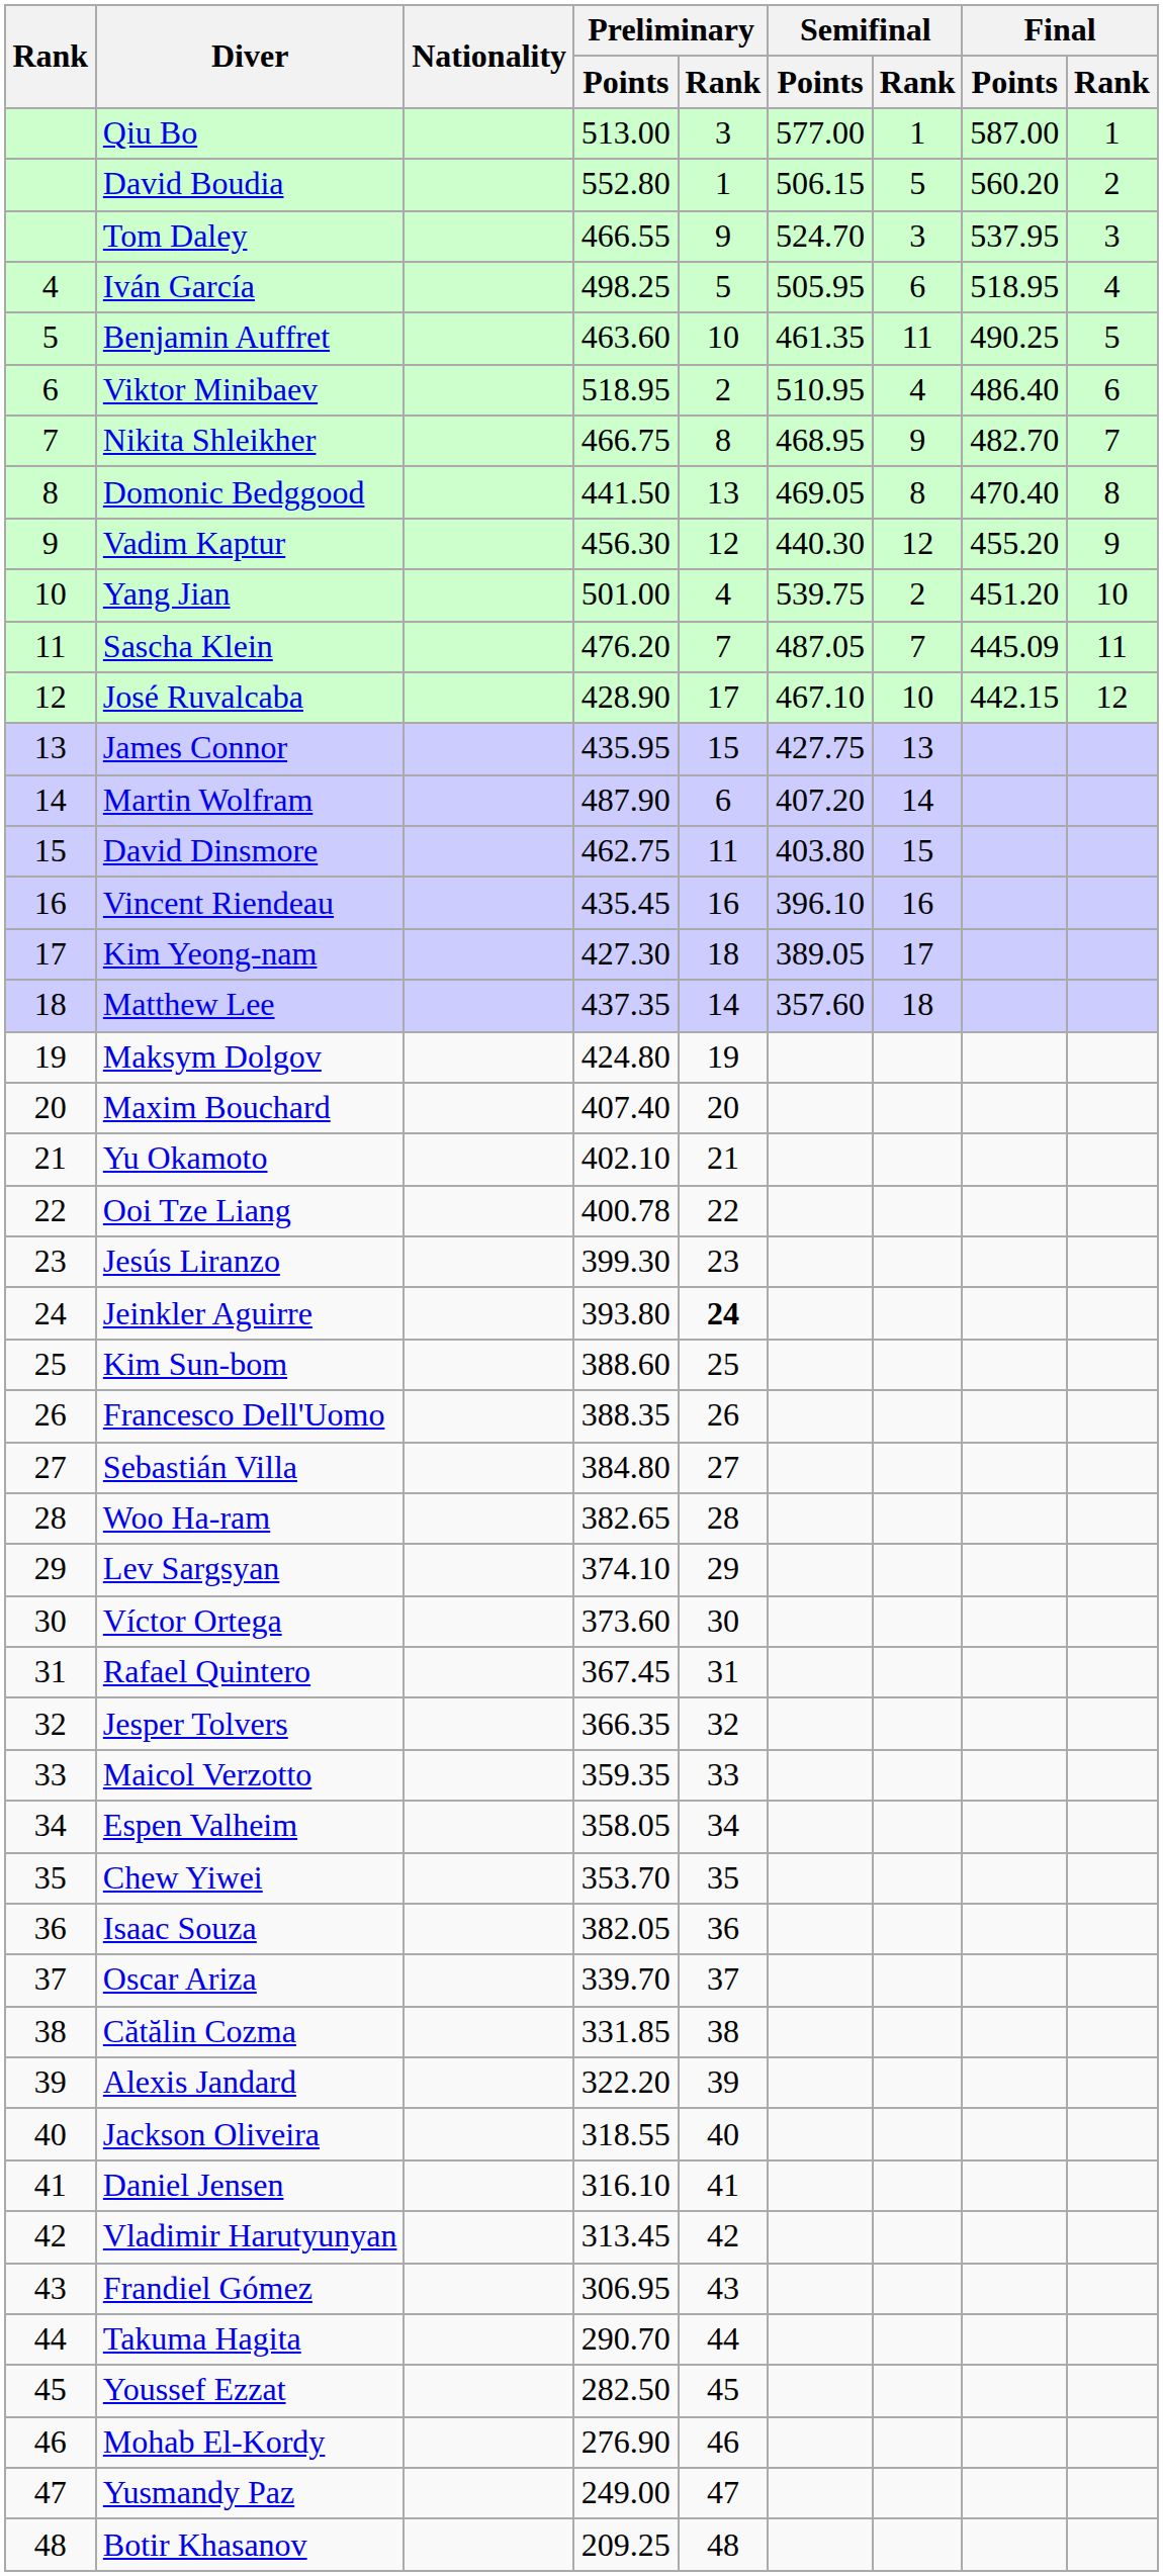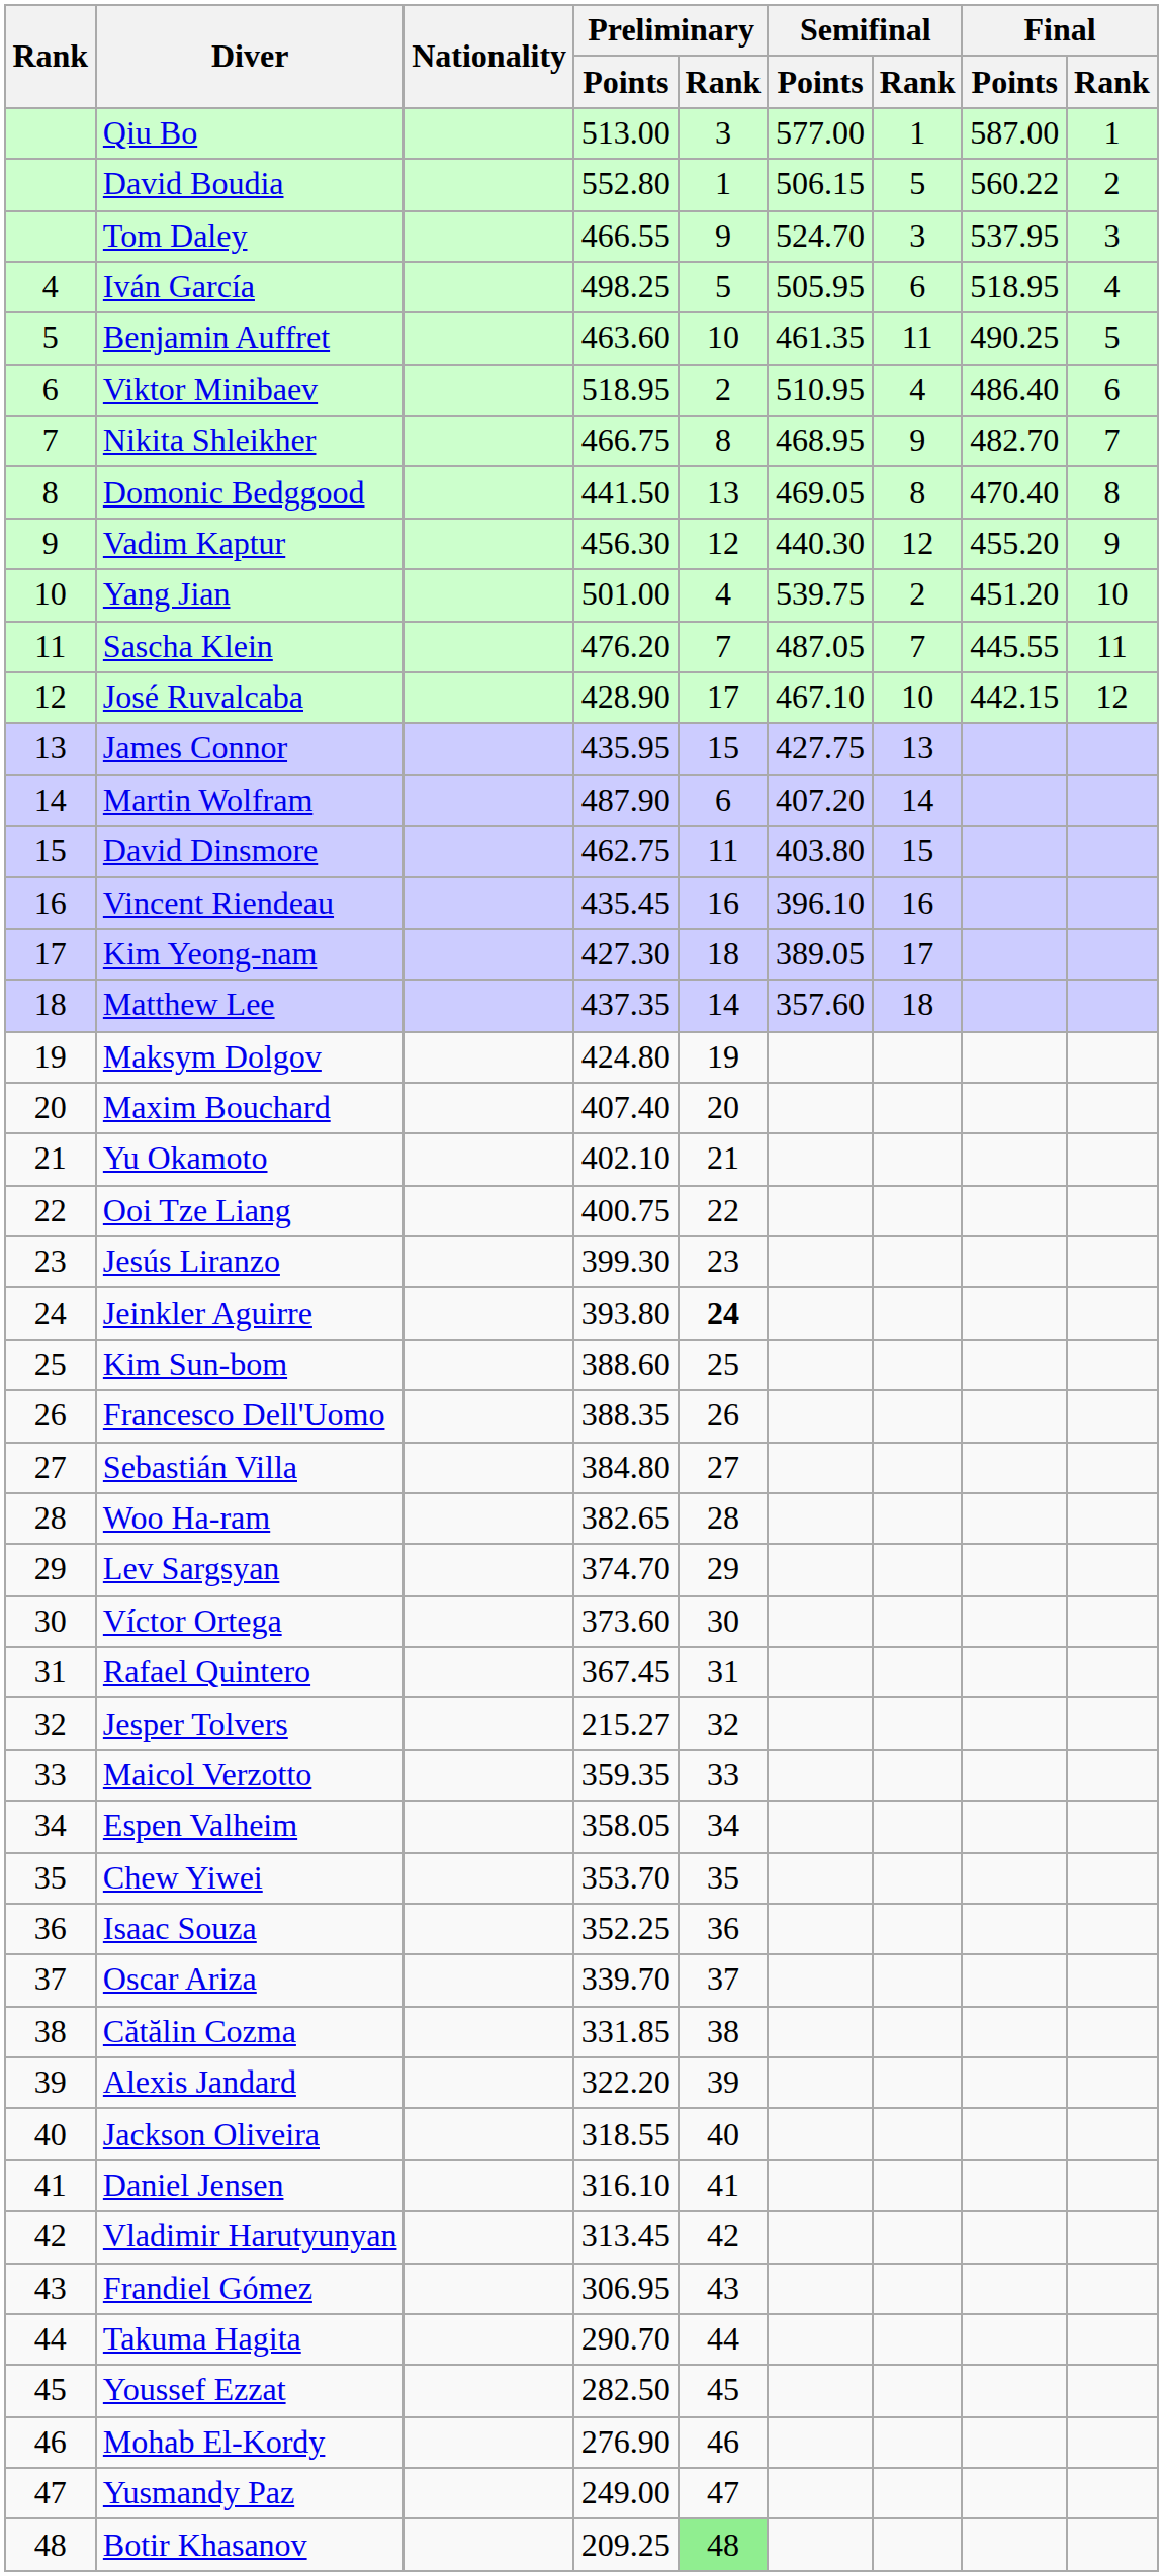 <table class="wikitable sortable" style="text-align:center">
 <tr>
 <th rowspan=2>Rank</th>
 <th rowspan=2>Diver</th>
 <th rowspan=2>Nationality</th>
 <th colspan=2>Preliminary</th>
 <th colspan=2>Semifinal</th>
 <th colspan=2>Final</th>
 </tr>
 <tr>
 <th>Points</th>
 <th>Rank</th>
 <th>Points</th>
 <th>Rank</th>
 <th>Points</th>
 <th>Rank</th>
 </tr>
 <tr bgcolor=ccffcc>
 <td></td>
 <td align=left><a href='#'>Qiu Bo</a></td>
 <td align=left></td>
 <td>513.00</td>
 <td>3</td>
 <td>577.00</td>
 <td>1</td>
 <td>587.00</td>
 <td>1</td>
 </tr>
 <tr bgcolor=ccffcc>
 <td></td>
 <td align=left><a href='#'>David Boudia</a></td>
 <td align=left></td>
 <td>552.80</td>
 <td>1</td>
 <td>506.15</td>
 <td>5</td>
-<td>560.20</td>
+<td>560.22</td>
 <td>2</td>
 </tr>
 <tr bgcolor=ccffcc>
 <td></td>
 <td align=left><a href='#'>Tom Daley</a></td>
 <td align=left></td>
 <td>466.55</td>
 <td>9</td>
 <td>524.70</td>
 <td>3</td>
 <td>537.95</td>
 <td>3</td>
 </tr>
 <tr bgcolor=ccffcc>
 <td>4</td>
 <td align=left><a href='#'>Iván García</a></td>
 <td align=left></td>
 <td>498.25</td>
 <td>5</td>
 <td>505.95</td>
 <td>6</td>
 <td>518.95</td>
 <td>4</td>
 </tr>
 <tr bgcolor=ccffcc>
 <td>5</td>
 <td align=left><a href='#'>Benjamin Auffret</a></td>
 <td align=left></td>
 <td>463.60</td>
 <td>10</td>
 <td>461.35</td>
 <td>11</td>
 <td>490.25</td>
 <td>5</td>
 </tr>
 <tr bgcolor=ccffcc>
 <td>6</td>
 <td align=left><a href='#'>Viktor Minibaev</a></td>
 <td align=left></td>
 <td>518.95</td>
 <td>2</td>
 <td>510.95</td>
 <td>4</td>
 <td>486.40</td>
 <td>6</td>
 </tr>
 <tr bgcolor=ccffcc>
 <td>7</td>
 <td align=left><a href='#'>Nikita Shleikher</a></td>
 <td align=left></td>
 <td>466.75</td>
 <td>8</td>
 <td>468.95</td>
 <td>9</td>
 <td>482.70</td>
 <td>7</td>
 </tr>
 <tr bgcolor=ccffcc>
 <td>8</td>
 <td align=left><a href='#'>Domonic Bedggood</a></td>
 <td align=left></td>
 <td>441.50</td>
 <td>13</td>
 <td>469.05</td>
 <td>8</td>
 <td>470.40</td>
 <td>8</td>
 </tr>
 <tr bgcolor=ccffcc>
 <td>9</td>
 <td align=left><a href='#'>Vadim Kaptur</a></td>
 <td align=left></td>
 <td>456.30</td>
 <td>12</td>
 <td>440.30</td>
 <td>12</td>
 <td>455.20</td>
 <td>9</td>
 </tr>
 <tr bgcolor=ccffcc>
 <td>10</td>
 <td align=left><a href='#'>Yang Jian</a></td>
 <td align=left></td>
 <td>501.00</td>
 <td>4</td>
 <td>539.75</td>
 <td>2</td>
 <td>451.20</td>
 <td>10</td>
 </tr>
 <tr bgcolor=ccffcc>
 <td>11</td>
 <td align=left><a href='#'>Sascha Klein</a></td>
 <td align=left></td>
 <td>476.20</td>
 <td>7</td>
 <td>487.05</td>
 <td>7</td>
-<td>445.09</td>
+<td>445.55</td>
 <td>11</td>
 </tr>
 <tr bgcolor=ccffcc>
 <td>12</td>
 <td align=left><a href='#'>José Ruvalcaba</a></td>
 <td align=left></td>
 <td>428.90</td>
 <td>17</td>
 <td>467.10</td>
 <td>10</td>
 <td>442.15</td>
 <td>12</td>
 </tr>
 <tr bgcolor=ccccff>
 <td>13</td>
 <td align=left><a href='#'>James Connor</a></td>
 <td align=left></td>
 <td>435.95</td>
 <td>15</td>
 <td>427.75</td>
 <td>13</td>
 <td></td>
 <td></td>
 </tr>
 <tr bgcolor=ccccff>
 <td>14</td>
 <td align=left><a href='#'>Martin Wolfram</a></td>
 <td align=left></td>
 <td>487.90</td>
 <td>6</td>
 <td>407.20</td>
 <td>14</td>
 <td></td>
 <td></td>
 </tr>
 <tr bgcolor=ccccff>
 <td>15</td>
 <td align=left><a href='#'>David Dinsmore</a></td>
 <td align=left></td>
 <td>462.75</td>
 <td>11</td>
 <td>403.80</td>
 <td>15</td>
 <td></td>
 <td></td>
 </tr>
 <tr bgcolor=ccccff>
 <td>16</td>
 <td align=left><a href='#'>Vincent Riendeau</a></td>
 <td align=left></td>
 <td>435.45</td>
 <td>16</td>
 <td>396.10</td>
 <td>16</td>
 <td></td>
 <td></td>
 </tr>
 <tr bgcolor=ccccff>
 <td>17</td>
 <td align=left><a href='#'>Kim Yeong-nam</a></td>
 <td align=left></td>
 <td>427.30</td>
 <td>18</td>
 <td>389.05</td>
 <td>17</td>
 <td></td>
 <td></td>
 </tr>
 <tr bgcolor=ccccff>
 <td>18</td>
 <td align=left><a href='#'>Matthew Lee</a></td>
 <td align=left></td>
 <td>437.35</td>
 <td>14</td>
 <td>357.60</td>
 <td>18</td>
 <td></td>
 <td></td>
 </tr>
 <tr>
 <td>19</td>
 <td align=left><a href='#'>Maksym Dolgov</a></td>
 <td align=left></td>
 <td>424.80</td>
 <td>19</td>
 <td></td>
 <td></td>
 <td></td>
 <td></td>
 </tr>
 <tr>
 <td>20</td>
 <td align=left><a href='#'>Maxim Bouchard</a></td>
 <td align=left></td>
 <td>407.40</td>
 <td>20</td>
 <td></td>
 <td></td>
 <td></td>
 <td></td>
 </tr>
 <tr>
 <td>21</td>
 <td align=left><a href='#'>Yu Okamoto</a></td>
 <td align=left></td>
 <td>402.10</td>
 <td>21</td>
 <td></td>
 <td></td>
 <td></td>
 <td></td>
 </tr>
 <tr>
 <td>22</td>
 <td align=left><a href='#'>Ooi Tze Liang</a></td>
 <td align=left></td>
-<td>400.78</td>
+<td>400.75</td>
 <td>22</td>
 <td></td>
 <td></td>
 <td></td>
 <td></td>
 </tr>
 <tr>
 <td>23</td>
 <td align=left><a href='#'>Jesús Liranzo</a></td>
 <td align=left></td>
 <td>399.30</td>
 <td>23</td>
 <td></td>
 <td></td>
 <td></td>
 <td></td>
 </tr>
 <tr>
 <td>24</td>
 <td align=left><a href='#'>Jeinkler Aguirre</a></td>
 <td align=left></td>
 <td>393.80</td>
 <td><strong>24</strong></td>
 <td></td>
 <td></td>
 <td></td>
 <td></td>
 </tr>
 <tr>
 <td>25</td>
 <td align=left><a href='#'>Kim Sun-bom</a></td>
 <td align=left></td>
 <td>388.60</td>
 <td>25</td>
 <td></td>
 <td></td>
 <td></td>
 <td></td>
 </tr>
 <tr>
 <td>26</td>
 <td align=left><a href='#'>Francesco Dell'Uomo</a></td>
 <td align=left></td>
 <td>388.35</td>
 <td>26</td>
 <td></td>
 <td></td>
 <td></td>
 <td></td>
 </tr>
 <tr>
 <td>27</td>
 <td align=left><a href='#'>Sebastián Villa</a></td>
 <td align=left></td>
 <td>384.80</td>
 <td>27</td>
 <td></td>
 <td></td>
 <td></td>
 <td></td>
 </tr>
 <tr>
 <td>28</td>
 <td align=left><a href='#'>Woo Ha-ram</a></td>
 <td align=left></td>
 <td>382.65</td>
 <td>28</td>
 <td></td>
 <td></td>
 <td></td>
 <td></td>
 </tr>
 <tr>
 <td>29</td>
 <td align=left><a href='#'>Lev Sargsyan</a></td>
 <td align=left></td>
-<td>374.10</td>
+<td>374.70</td>
 <td>29</td>
 <td></td>
 <td></td>
 <td></td>
 <td></td>
 </tr>
 <tr>
 <td>30</td>
 <td align=left><a href='#'>Víctor Ortega</a></td>
 <td align=left></td>
 <td>373.60</td>
 <td>30</td>
 <td></td>
 <td></td>
 <td></td>
 <td></td>
 </tr>
 <tr>
 <td>31</td>
 <td align=left><a href='#'>Rafael Quintero</a></td>
 <td align=left></td>
 <td>367.45</td>
 <td>31</td>
 <td></td>
 <td></td>
 <td></td>
 <td></td>
 </tr>
 <tr>
 <td>32</td>
 <td align=left><a href='#'>Jesper Tolvers</a></td>
 <td align=left></td>
-<td>366.35</td>
+<td>215.27</td>
 <td>32</td>
 <td></td>
 <td></td>
 <td></td>
 <td></td>
 </tr>
 <tr>
 <td>33</td>
 <td align=left><a href='#'>Maicol Verzotto</a></td>
 <td align=left></td>
 <td>359.35</td>
 <td>33</td>
 <td></td>
 <td></td>
 <td></td>
 <td></td>
 </tr>
 <tr>
 <td>34</td>
 <td align=left><a href='#'>Espen Valheim</a></td>
 <td align=left></td>
 <td>358.05</td>
 <td>34</td>
 <td></td>
 <td></td>
 <td></td>
 <td></td>
 </tr>
 <tr>
 <td>35</td>
 <td align=left><a href='#'>Chew Yiwei</a></td>
 <td align=left></td>
 <td>353.70</td>
 <td>35</td>
 <td></td>
 <td></td>
 <td></td>
 <td></td>
 </tr>
 <tr>
 <td>36</td>
 <td align=left><a href='#'>Isaac Souza</a></td>
 <td align=left></td>
-<td>382.05</td>
+<td>352.25</td>
 <td>36</td>
 <td></td>
 <td></td>
 <td></td>
 <td></td>
 </tr>
 <tr>
 <td>37</td>
 <td align=left><a href='#'>Oscar Ariza</a></td>
 <td align=left></td>
 <td>339.70</td>
 <td>37</td>
 <td></td>
 <td></td>
 <td></td>
 <td></td>
 </tr>
 <tr>
 <td>38</td>
 <td align=left><a href='#'>Cătălin Cozma</a></td>
 <td align=left></td>
 <td>331.85</td>
 <td>38</td>
 <td></td>
 <td></td>
 <td></td>
 <td></td>
 </tr>
 <tr>
 <td>39</td>
 <td align=left><a href='#'>Alexis Jandard</a></td>
 <td align=left></td>
 <td>322.20</td>
 <td>39</td>
 <td></td>
 <td></td>
 <td></td>
 <td></td>
 </tr>
 <tr>
 <td>40</td>
 <td align=left><a href='#'>Jackson Oliveira</a></td>
 <td align=left></td>
 <td>318.55</td>
 <td>40</td>
 <td></td>
 <td></td>
 <td></td>
 <td></td>
 </tr>
 <tr>
 <td>41</td>
 <td align=left><a href='#'>Daniel Jensen</a></td>
 <td align=left></td>
 <td>316.10</td>
 <td>41</td>
 <td></td>
 <td></td>
 <td></td>
 <td></td>
 </tr>
 <tr>
 <td>42</td>
 <td align=left><a href='#'>Vladimir Harutyunyan</a></td>
 <td align=left></td>
 <td>313.45</td>
 <td>42</td>
 <td></td>
 <td></td>
 <td></td>
 <td></td>
 </tr>
 <tr>
 <td>43</td>
 <td align=left><a href='#'>Frandiel Gómez</a></td>
 <td align=left></td>
 <td>306.95</td>
 <td>43</td>
 <td></td>
 <td></td>
 <td></td>
 <td></td>
 </tr>
 <tr>
 <td>44</td>
 <td align=left><a href='#'>Takuma Hagita</a></td>
 <td align=left></td>
 <td>290.70</td>
 <td>44</td>
 <td></td>
 <td></td>
 <td></td>
 <td></td>
 </tr>
 <tr>
 <td>45</td>
 <td align=left><a href='#'>Youssef Ezzat</a></td>
 <td align=left></td>
 <td>282.50</td>
 <td>45</td>
 <td></td>
 <td></td>
 <td></td>
 <td></td>
 </tr>
 <tr>
 <td>46</td>
 <td align=left><a href='#'>Mohab El-Kordy</a></td>
 <td align=left></td>
 <td>276.90</td>
 <td>46</td>
 <td></td>
 <td></td>
 <td></td>
 <td></td>
 </tr>
 <tr>
 <td>47</td>
 <td align=left><a href='#'>Yusmandy Paz</a></td>
 <td align=left></td>
 <td>249.00</td>
 <td>47</td>
 <td></td>
 <td></td>
 <td></td>
 <td></td>
 </tr>
 <tr>
 <td>48</td>
 <td align=left><a href='#'>Botir Khasanov</a></td>
 <td align=left></td>
 <td>209.25</td>
-<td>48</td>
+<td style="background: lightgreen;">48</td>
 <td></td>
 <td></td>
 <td></td>
 <td></td>
 </tr>
 </table>
